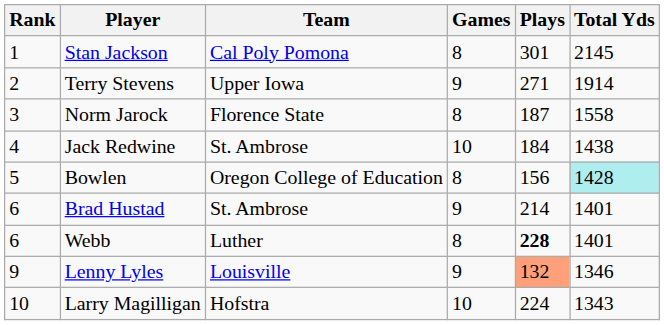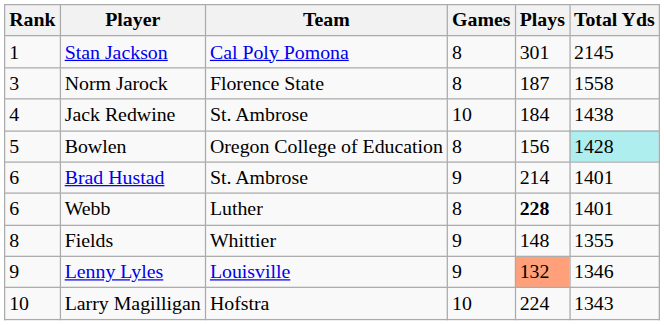 <table class="wikitable sortable">
 <tr>
 <th>Rank</th>
 <th>Player</th>
 <th>Team</th>
 <th>Games</th>
 <th>Plays</th>
 <th>Total Yds</th>
 </tr>
 <tr>
 <td>1</td>
 <td><a href='#'>Stan Jackson</a></td>
 <td><a href='#'>Cal Poly Pomona</a></td>
 <td>8</td>
 <td>301</td>
 <td>2145</td>
-</tr>
-<tr>
-<td>2</td>
-<td>Terry Stevens</td>
-<td>Upper Iowa</td>
-<td>9</td>
-<td>271</td>
-<td>1914</td>
 </tr>
 <tr>
 <td>3</td>
 <td>Norm Jarock</td>
 <td>Florence State</td>
 <td>8</td>
 <td>187</td>
 <td>1558</td>
 </tr>
 <tr>
 <td>4</td>
 <td>Jack Redwine</td>
 <td>St. Ambrose</td>
 <td>10</td>
 <td>184</td>
 <td>1438</td>
 </tr>
 <tr>
 <td>5</td>
 <td>Bowlen</td>
 <td>Oregon College of Education</td>
 <td>8</td>
 <td>156</td>
 <td style="background: paleturquoise;">1428</td>
 </tr>
 <tr>
 <td>6</td>
 <td><a href='#'>Brad Hustad</a></td>
 <td>St. Ambrose</td>
 <td>9</td>
 <td>214</td>
 <td>1401</td>
 </tr>
 <tr>
 <td>6</td>
 <td>Webb</td>
 <td>Luther</td>
 <td>8</td>
 <td><strong>228</strong></td>
 <td>1401</td>
 </tr>
 <tr>
+<td>8</td>
+<td>Fields</td>
+<td>Whittier</td>
+<td>9</td>
+<td>148</td>
+<td>1355</td>
+</tr>
+<tr>
 <td>9</td>
 <td><a href='#'>Lenny Lyles</a></td>
 <td><a href='#'>Louisville</a></td>
 <td>9</td>
 <td style="background: lightsalmon;">132</td>
 <td>1346</td>
 </tr>
 <tr>
 <td>10</td>
 <td>Larry Magilligan</td>
 <td>Hofstra</td>
 <td>10</td>
 <td>224</td>
 <td>1343</td>
 </tr>
 </table>
